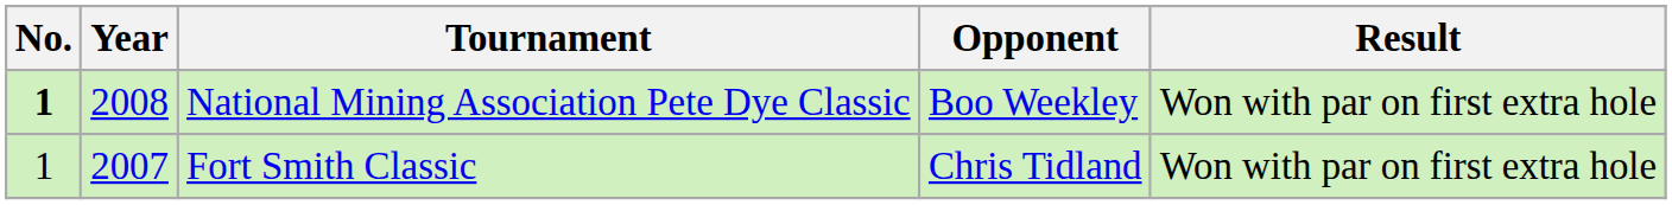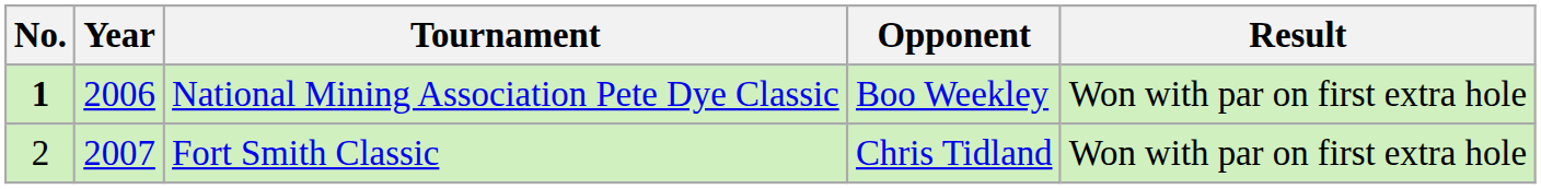 <table class="wikitable" style="font-size:95%;">
 <tr>
 <th>No.</th>
 <th>Year</th>
 <th>Tournament</th>
 <th>Opponent</th>
 <th>Result</th>
 </tr>
 <tr style="background:#D0F0C0;">
 <td align=center><strong>1</strong></td>
-<td><a href='#'>2008</a></td>
+<td><a href='#'>2006</a></td>
 <td><a href='#'>National Mining Association Pete Dye Classic</a></td>
 <td> <a href='#'>Boo Weekley</a></td>
 <td>Won with par on first extra hole</td>
 </tr>
 <tr style="background:#D0F0C0;">
-<td align=center>1</td>
+<td align=center>2</td>
 <td><a href='#'>2007</a></td>
 <td><a href='#'>Fort Smith Classic</a></td>
 <td> <a href='#'>Chris Tidland</a></td>
 <td>Won with par on first extra hole</td>
 </tr>
 </table>
